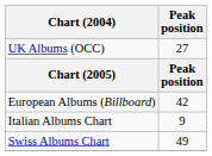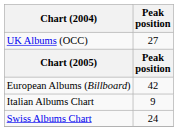 <table class="wikitable sortable">
 <tr>
 <th>Chart (2004)</th>
 <th>Peak<br>position</th>
 </tr>
 <tr>
 <td><a href='#'>UK Albums</a> (OCC)</td>
 <td align="center">27</td>
 </tr>
 <tr>
 <th>Chart (2005)</th>
 <th>Peak<br>position</th>
 </tr>
 <tr>
 <td>European Albums (<em>Billboard</em>)</td>
 <td style="text-align:center;">42</td>
 </tr>
 <tr>
 <td>Italian Albums Chart</td>
 <td style="text-align:center;">9</td>
 </tr>
 <tr>
 <td><a href='#'>Swiss Albums Chart</a></td>
-<td align="center">49</td>
+<td align="center">24</td>
 </tr>
 <tr>
 </tr>
 </table>
